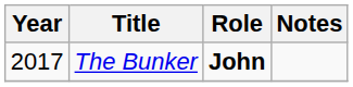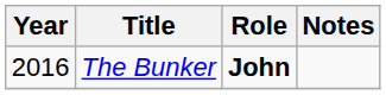 <table class=wikitable>
 <tr>
 <th>Year</th>
 <th>Title</th>
 <th>Role</th>
 <th>Notes</th>
 </tr>
 <tr>
-<td>2017</td>
+<td>2016</td>
 <td><em><a href='#'>The Bunker</a></em></td>
 <td><strong>John</strong></td>
 <td></td>
 </tr>
 <tr>
 </tr>
 </table>
